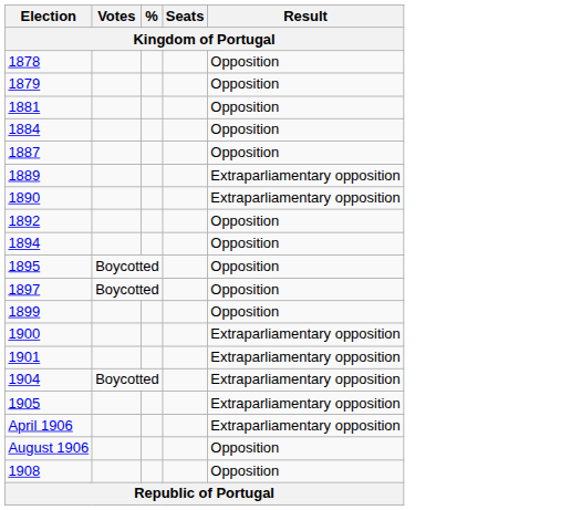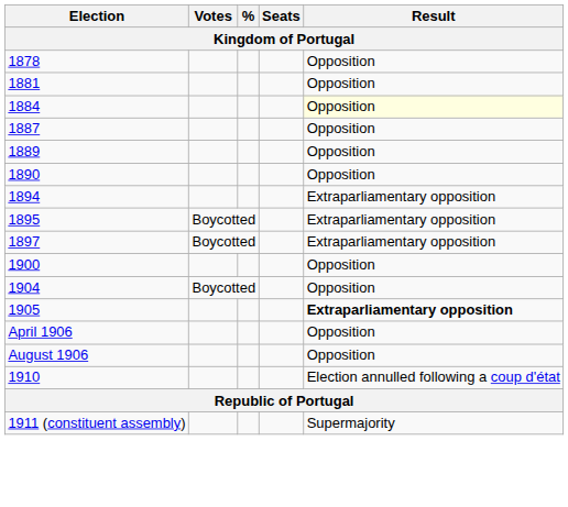 <table class="wikitable">
 <tr>
 <th>Election</th>
 <th>Votes</th>
 <th>%</th>
 <th>Seats</th>
 <th>Result</th>
 </tr>
 <tr>
 <th colspan="5">Kingdom of Portugal</th>
 </tr>
 <tr>
 <td><a href='#'>1878</a></td>
 <td></td>
 <td></td>
 <td></td>
 <td>Opposition</td>
 </tr>
 <tr>
-<td><a href='#'>1879</a></td>
-<td></td>
-<td></td>
-<td></td>
-<td>Opposition</td>
-</tr>
-<tr>
 <td><a href='#'>1881</a></td>
 <td></td>
 <td></td>
 <td></td>
 <td>Opposition</td>
 </tr>
 <tr>
 <td><a href='#'>1884</a></td>
 <td></td>
 <td></td>
 <td></td>
-<td>Opposition</td>
+<td style="background: lightyellow;">Opposition</td>
 </tr>
 <tr>
 <td><a href='#'>1887</a></td>
 <td></td>
 <td></td>
 <td></td>
 <td>Opposition</td>
 </tr>
 <tr>
 <td><a href='#'>1889</a></td>
 <td></td>
 <td></td>
 <td></td>
-<td>Extraparliamentary opposition</td>
+<td>Opposition</td>
 </tr>
 <tr>
 <td><a href='#'>1890</a></td>
-<td></td>
-<td></td>
-<td></td>
-<td>Extraparliamentary opposition</td>
-</tr>
-<tr>
-<td><a href='#'>1892</a></td>
 <td></td>
 <td></td>
 <td></td>
 <td>Opposition</td>
 </tr>
 <tr>
 <td><a href='#'>1894</a></td>
 <td></td>
 <td></td>
 <td></td>
-<td>Opposition</td>
+<td>Extraparliamentary opposition</td>
 </tr>
 <tr>
 <td><a href='#'>1895</a></td>
 <td colspan="2">Boycotted</td>
 <td></td>
-<td>Opposition</td>
+<td>Extraparliamentary opposition</td>
 </tr>
 <tr>
 <td><a href='#'>1897</a></td>
 <td colspan="2">Boycotted</td>
 <td></td>
-<td>Opposition</td>
+<td>Extraparliamentary opposition</td>
 </tr>
 <tr>
-<td><a href='#'>1899</a></td>
+<td><a href='#'>1900</a></td>
 <td></td>
 <td></td>
 <td></td>
 <td>Opposition</td>
 </tr>
 <tr>
-<td><a href='#'>1900</a></td>
-<td></td>
-<td></td>
-<td></td>
-<td>Extraparliamentary opposition</td>
-</tr>
-<tr>
-<td><a href='#'>1901</a></td>
-<td></td>
-<td></td>
-<td></td>
-<td>Extraparliamentary opposition</td>
-</tr>
-<tr>
 <td><a href='#'>1904</a></td>
 <td colspan="2">Boycotted</td>
 <td></td>
-<td>Extraparliamentary opposition</td>
+<td>Opposition</td>
 </tr>
 <tr>
 <td><a href='#'>1905</a></td>
 <td></td>
 <td></td>
 <td></td>
-<td>Extraparliamentary opposition</td>
+<td><strong>Extraparliamentary opposition</strong></td>
 </tr>
 <tr>
 <td><a href='#'>April 1906</a></td>
 <td></td>
 <td></td>
 <td></td>
-<td>Extraparliamentary opposition</td>
+<td>Opposition</td>
 </tr>
 <tr>
 <td><a href='#'>August 1906</a></td>
 <td></td>
 <td></td>
 <td></td>
 <td>Opposition</td>
 </tr>
 <tr>
-<td><a href='#'>1908</a></td>
+<td><a href='#'>1910</a></td>
 <td></td>
 <td></td>
 <td></td>
-<td>Opposition</td>
+<td>Election annulled following a <a href='#'>coup d'état</a></td>
 </tr>
 <tr>
 <th colspan="5">Republic of Portugal</th>
 </tr>
+<tr>
+<td><a href='#'>1911</a> (<a href='#'>constituent assembly</a>)</td>
+<td></td>
+<td></td>
+<td></td>
+<td>Supermajority</td>
+</tr>
 </table>
